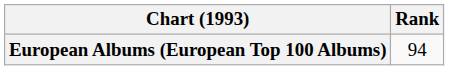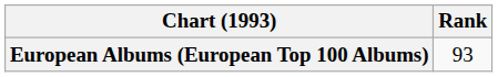 <table class="wikitable plainrowheaders" style="text-align:center">
 <tr>
 <th scope="col">Chart (1993)</th>
 <th scope="col">Rank</th>
 </tr>
 <tr>
 <th scope="row">European Albums (European Top 100 Albums)</th>
-<td>94</td>
+<td>93</td>
 </tr>
 </table>
